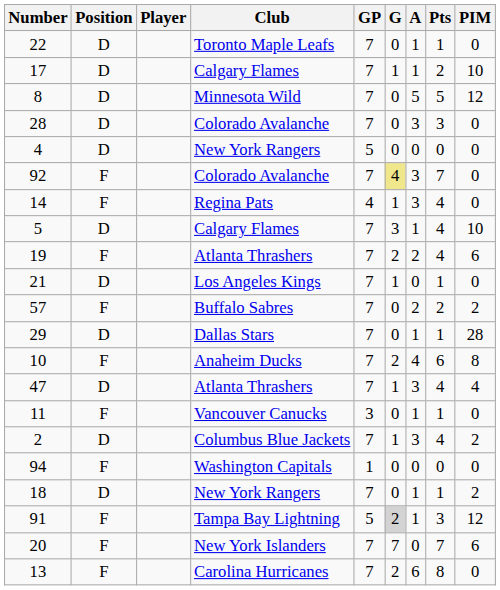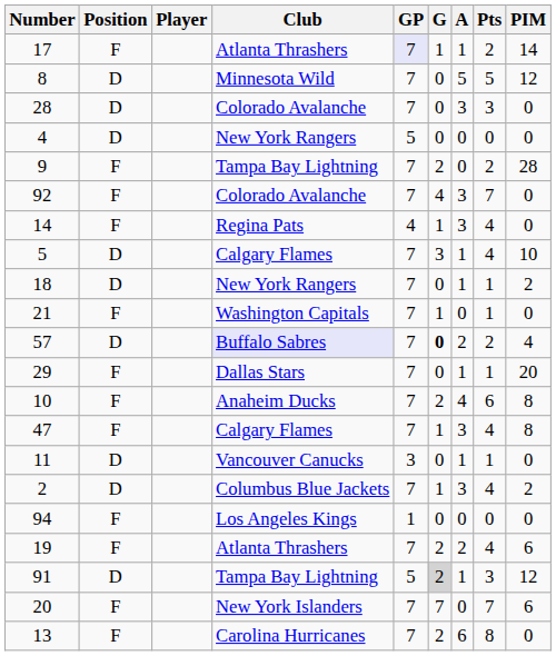 <table class="wikitable sortable" style="text-align:center; padding:4px; border-spacing=0;">
 <tr>
 <th>Number</th>
 <th>Position</th>
 <th>Player</th>
 <th>Club</th>
 <th>GP</th>
 <th>G</th>
 <th>A</th>
 <th>Pts</th>
 <th>PIM</th>
 </tr>
 <tr>
-<td>22</td>
-<td>D</td>
+<td>17</td>
+<td>F</td>
 <td align=left></td>
-<td align=left><a href='#'>Toronto Maple Leafs</a></td>
-<td>7</td>
-<td>0</td>
-<td>1</td>
-<td>1</td>
-<td>0</td>
-</tr>
-<tr>
-<td>17</td>
-<td>D</td>
-<td align=left></td>
-<td align=left><a href='#'>Calgary Flames</a></td>
-<td>7</td>
+<td align=left><a href='#'>Atlanta Thrashers</a></td>
+<td style="background: lavender;">7</td>
 <td>1</td>
 <td>1</td>
 <td>2</td>
-<td>10</td>
+<td>14</td>
 </tr>
 <tr>
 <td>8</td>
 <td>D</td>
 <td align=left></td>
 <td align=left><a href='#'>Minnesota Wild</a></td>
 <td>7</td>
 <td>0</td>
 <td>5</td>
 <td>5</td>
 <td>12</td>
 </tr>
 <tr>
 <td>28</td>
 <td>D</td>
 <td align=left></td>
 <td align=left><a href='#'>Colorado Avalanche</a></td>
 <td>7</td>
 <td>0</td>
 <td>3</td>
 <td>3</td>
 <td>0</td>
 </tr>
 <tr>
 <td>4</td>
 <td>D</td>
 <td align=left></td>
 <td align=left><a href='#'>New York Rangers</a></td>
 <td>5</td>
 <td>0</td>
 <td>0</td>
 <td>0</td>
 <td>0</td>
 </tr>
 <tr>
+<td>9</td>
+<td>F</td>
+<td align=left></td>
+<td align=left><a href='#'>Tampa Bay Lightning</a></td>
+<td>7</td>
+<td>2</td>
+<td>0</td>
+<td>2</td>
+<td>28</td>
+</tr>
+<tr>
 <td>92</td>
 <td>F</td>
 <td align=left></td>
 <td align=left><a href='#'>Colorado Avalanche</a></td>
 <td>7</td>
-<td style="background: khaki;">4</td>
+<td>4</td>
 <td>3</td>
 <td>7</td>
 <td>0</td>
 </tr>
 <tr>
 <td>14</td>
 <td>F</td>
 <td align=left></td>
 <td align=left><a href='#'>Regina Pats</a></td>
 <td>4</td>
 <td>1</td>
 <td>3</td>
 <td>4</td>
 <td>0</td>
 </tr>
 <tr>
 <td>5</td>
 <td>D</td>
 <td align=left></td>
 <td align=left><a href='#'>Calgary Flames</a></td>
 <td>7</td>
 <td>3</td>
 <td>1</td>
 <td>4</td>
 <td>10</td>
 </tr>
 <tr>
-<td>19</td>
-<td>F</td>
+<td>18</td>
+<td>D</td>
 <td align=left></td>
-<td align=left><a href='#'>Atlanta Thrashers</a></td>
+<td align=left><a href='#'>New York Rangers</a></td>
 <td>7</td>
+<td>0</td>
+<td>1</td>
+<td>1</td>
 <td>2</td>
-<td>2</td>
-<td>4</td>
-<td>6</td>
 </tr>
 <tr>
 <td>21</td>
-<td>D</td>
+<td>F</td>
 <td align=left></td>
-<td align=left><a href='#'>Los Angeles Kings</a></td>
+<td align=left><a href='#'>Washington Capitals</a></td>
 <td>7</td>
 <td>1</td>
 <td>0</td>
 <td>1</td>
 <td>0</td>
 </tr>
 <tr>
 <td>57</td>
-<td>F</td>
+<td>D</td>
 <td align=left></td>
-<td align=left><a href='#'>Buffalo Sabres</a></td>
+<td align=left style="background: lavender;"><a href='#'>Buffalo Sabres</a></td>
 <td>7</td>
-<td>0</td>
+<td><strong>0</strong></td>
 <td>2</td>
 <td>2</td>
-<td>2</td>
+<td>4</td>
 </tr>
 <tr>
 <td>29</td>
-<td>D</td>
+<td>F</td>
 <td align=left></td>
 <td align=left><a href='#'>Dallas Stars</a></td>
 <td>7</td>
 <td>0</td>
 <td>1</td>
 <td>1</td>
-<td>28</td>
+<td>20</td>
 </tr>
 <tr>
 <td>10</td>
 <td>F</td>
 <td align=left></td>
 <td align=left><a href='#'>Anaheim Ducks</a></td>
 <td>7</td>
 <td>2</td>
 <td>4</td>
 <td>6</td>
 <td>8</td>
 </tr>
 <tr>
 <td>47</td>
-<td>D</td>
+<td>F</td>
 <td align=left></td>
-<td align=left><a href='#'>Atlanta Thrashers</a></td>
+<td align=left><a href='#'>Calgary Flames</a></td>
 <td>7</td>
 <td>1</td>
 <td>3</td>
 <td>4</td>
-<td>4</td>
+<td>8</td>
 </tr>
 <tr>
 <td>11</td>
-<td>F</td>
+<td>D</td>
 <td align=left></td>
 <td align=left><a href='#'>Vancouver Canucks</a></td>
 <td>3</td>
 <td>0</td>
 <td>1</td>
 <td>1</td>
 <td>0</td>
 </tr>
 <tr>
 <td>2</td>
 <td>D</td>
 <td align=left></td>
 <td align=left><a href='#'>Columbus Blue Jackets</a></td>
 <td>7</td>
 <td>1</td>
 <td>3</td>
 <td>4</td>
 <td>2</td>
 </tr>
 <tr>
 <td>94</td>
 <td>F</td>
 <td align=left></td>
-<td align=left><a href='#'>Washington Capitals</a></td>
+<td align=left><a href='#'>Los Angeles Kings</a></td>
 <td>1</td>
 <td>0</td>
 <td>0</td>
 <td>0</td>
 <td 0>0</td>
 </tr>
 <tr>
-<td>18</td>
-<td>D</td>
+<td>19</td>
+<td>F</td>
 <td align=left></td>
-<td align=left><a href='#'>New York Rangers</a></td>
+<td align=left><a href='#'>Atlanta Thrashers</a></td>
 <td>7</td>
-<td>0</td>
-<td>1</td>
-<td>1</td>
 <td>2</td>
+<td>2</td>
+<td>4</td>
+<td>6</td>
 </tr>
 <tr>
 <td>91</td>
-<td>F</td>
+<td>D</td>
 <td align=left></td>
 <td align=left><a href='#'>Tampa Bay Lightning</a></td>
 <td>5</td>
 <td style="background: lightgrey;">2</td>
 <td>1</td>
 <td>3</td>
 <td>12</td>
 </tr>
 <tr>
 <td>20</td>
 <td>F</td>
 <td align=left></td>
 <td align=left><a href='#'>New York Islanders</a></td>
 <td>7</td>
 <td>7</td>
 <td>0</td>
 <td>7</td>
 <td>6</td>
 </tr>
 <tr>
 <td>13</td>
 <td>F</td>
 <td align=left></td>
 <td align=left><a href='#'>Carolina Hurricanes</a></td>
 <td>7</td>
 <td>2</td>
 <td>6</td>
 <td>8</td>
 <td>0</td>
 </tr>
 </table>
